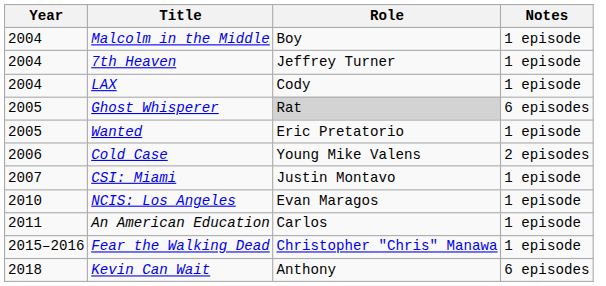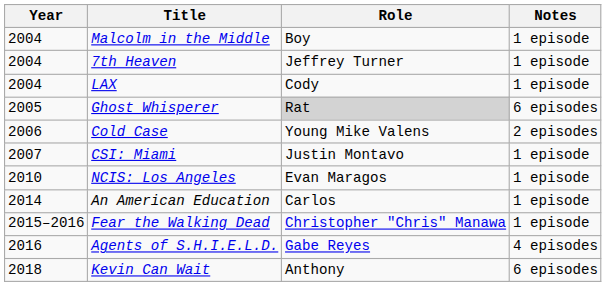 <table class="wikitable sortable">
 <tr>
 <th>Year</th>
 <th>Title</th>
 <th>Role</th>
 <th>Notes</th>
 </tr>
 <tr>
 <td>2004</td>
 <td><em><a href='#'>Malcolm in the Middle</a></em></td>
 <td>Boy</td>
 <td>1 episode</td>
 </tr>
 <tr>
 <td>2004</td>
 <td><em><a href='#'>7th Heaven</a></em></td>
 <td>Jeffrey Turner</td>
 <td>1 episode</td>
 </tr>
 <tr>
 <td>2004</td>
 <td><em><a href='#'>LAX</a></em></td>
 <td>Cody</td>
 <td>1 episode</td>
 </tr>
 <tr>
 <td>2005</td>
 <td><em><a href='#'>Ghost Whisperer</a></em></td>
 <td style="background: lightgrey;">Rat</td>
 <td>6 episodes</td>
 </tr>
 <tr>
-<td>2005</td>
-<td><em><a href='#'>Wanted</a></em></td>
-<td>Eric Pretatorio</td>
-<td>1 episode</td>
-</tr>
-<tr>
 <td>2006</td>
 <td><em><a href='#'>Cold Case</a></em></td>
 <td>Young Mike Valens</td>
 <td>2 episodes</td>
 </tr>
 <tr>
 <td>2007</td>
 <td><em><a href='#'>CSI: Miami</a></em></td>
 <td>Justin Montavo</td>
 <td>1 episode</td>
 </tr>
 <tr>
 <td>2010</td>
 <td><em><a href='#'>NCIS: Los Angeles</a></em></td>
 <td>Evan Maragos</td>
 <td>1 episode</td>
 </tr>
 <tr>
-<td>2011</td>
+<td>2014</td>
 <td><em>An American Education</em></td>
 <td>Carlos</td>
 <td>1 episode</td>
 </tr>
 <tr>
 <td>2015–2016</td>
 <td><em><a href='#'>Fear the Walking Dead</a></em></td>
 <td><a href='#'>Christopher "Chris" Manawa</a></td>
 <td>1 episode</td>
 </tr>
 <tr>
+<td>2016</td>
+<td><em><a href='#'>Agents of S.H.I.E.L.D.</a></em></td>
+<td><a href='#'>Gabe Reyes</a></td>
+<td>4 episodes</td>
+</tr>
+<tr>
 <td>2018</td>
 <td><em><a href='#'>Kevin Can Wait</a></em></td>
 <td>Anthony</td>
 <td>6 episodes</td>
 </tr>
 </table>
